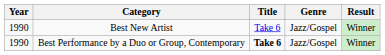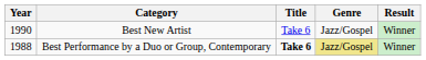 <table class=wikitable>
 <tr>
 <th>Year</th>
 <th>Category</th>
 <th>Title</th>
 <th>Genre</th>
 <th>Result</th>
 </tr>
 <tr align=center>
 <td> 1990 </td>
 <td> Best New Artist </td>
 <td> <a href='#'>Take 6</a> </td>
 <td> Jazz/Gospel </td>
 <td style="background:#cec;"> Winner </td>
 </tr>
 <tr align=center>
-<td>1990</td>
+<td>1988</td>
 <td> Best Performance by a Duo or Group, Contemporary </td>
 <td><strong>Take 6</strong></td>
-<td>Jazz/Gospel</td>
+<td style="background: khaki;">Jazz/Gospel</td>
 <td style="background:#cec;">Winner</td>
 </tr>
 </table>
